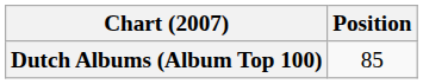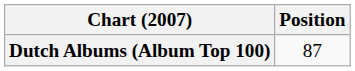 <table class="wikitable plainrowheaders" style="text-align:center">
 <tr>
 <th scope="col">Chart (2007)</th>
 <th scope="col">Position</th>
 </tr>
 <tr>
 <th scope="row">Dutch Albums (Album Top 100)</th>
-<td>85</td>
+<td>87</td>
 </tr>
 </table>
